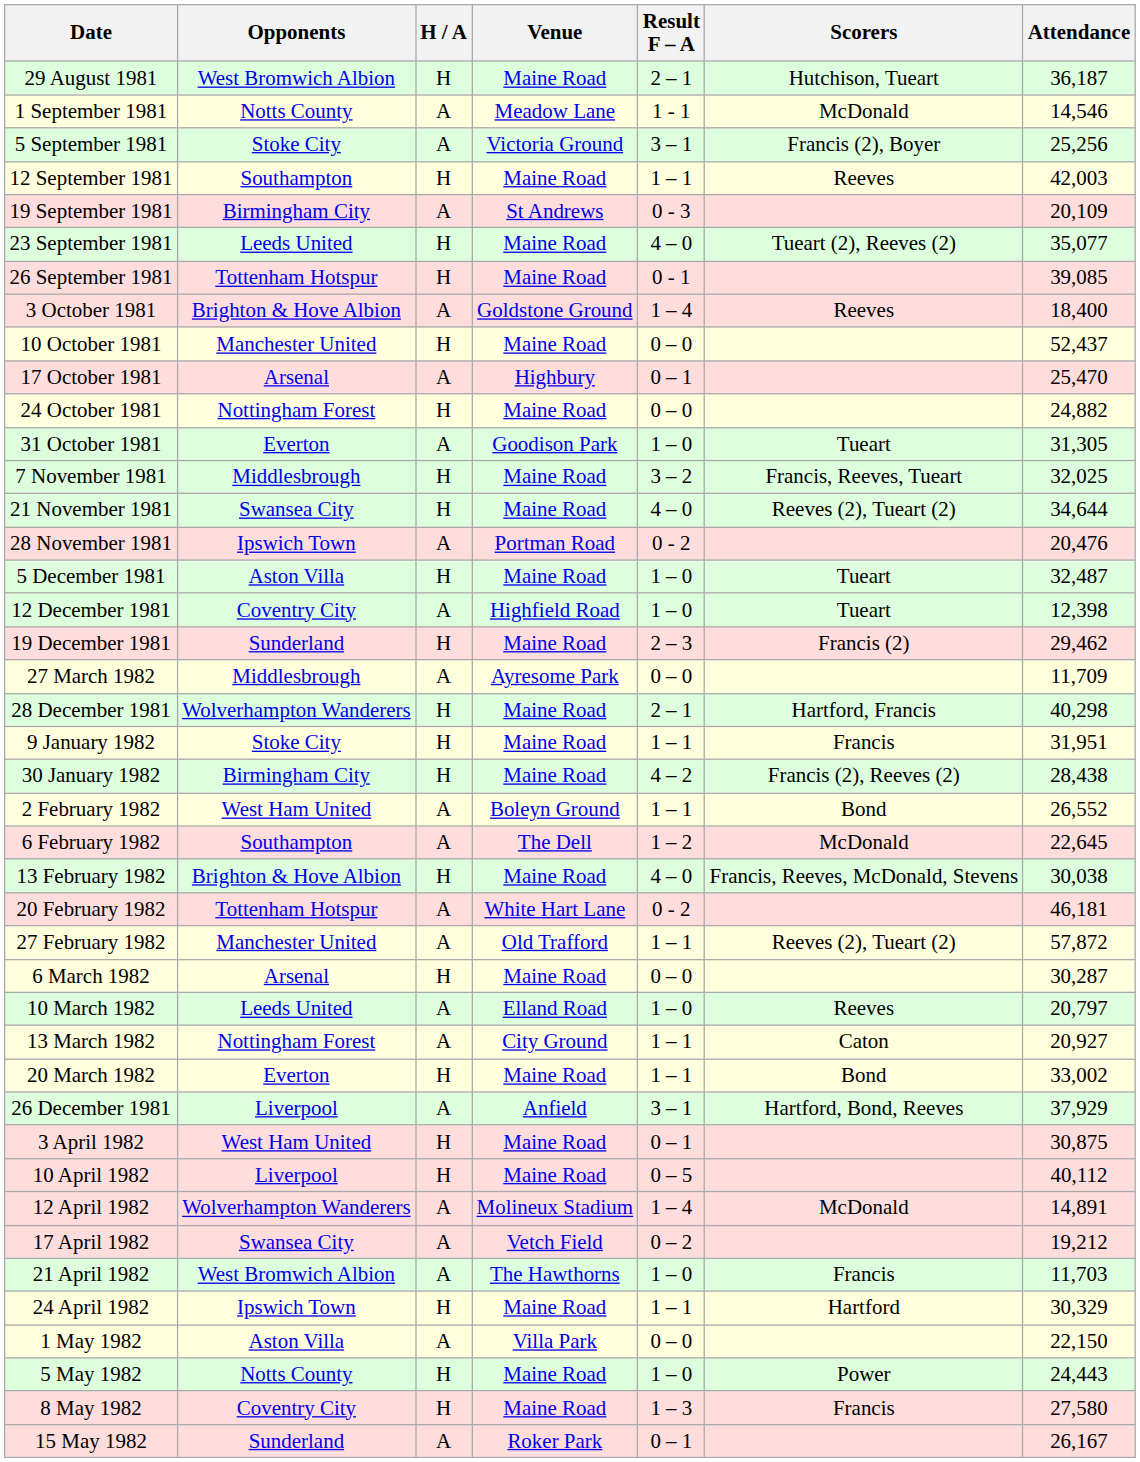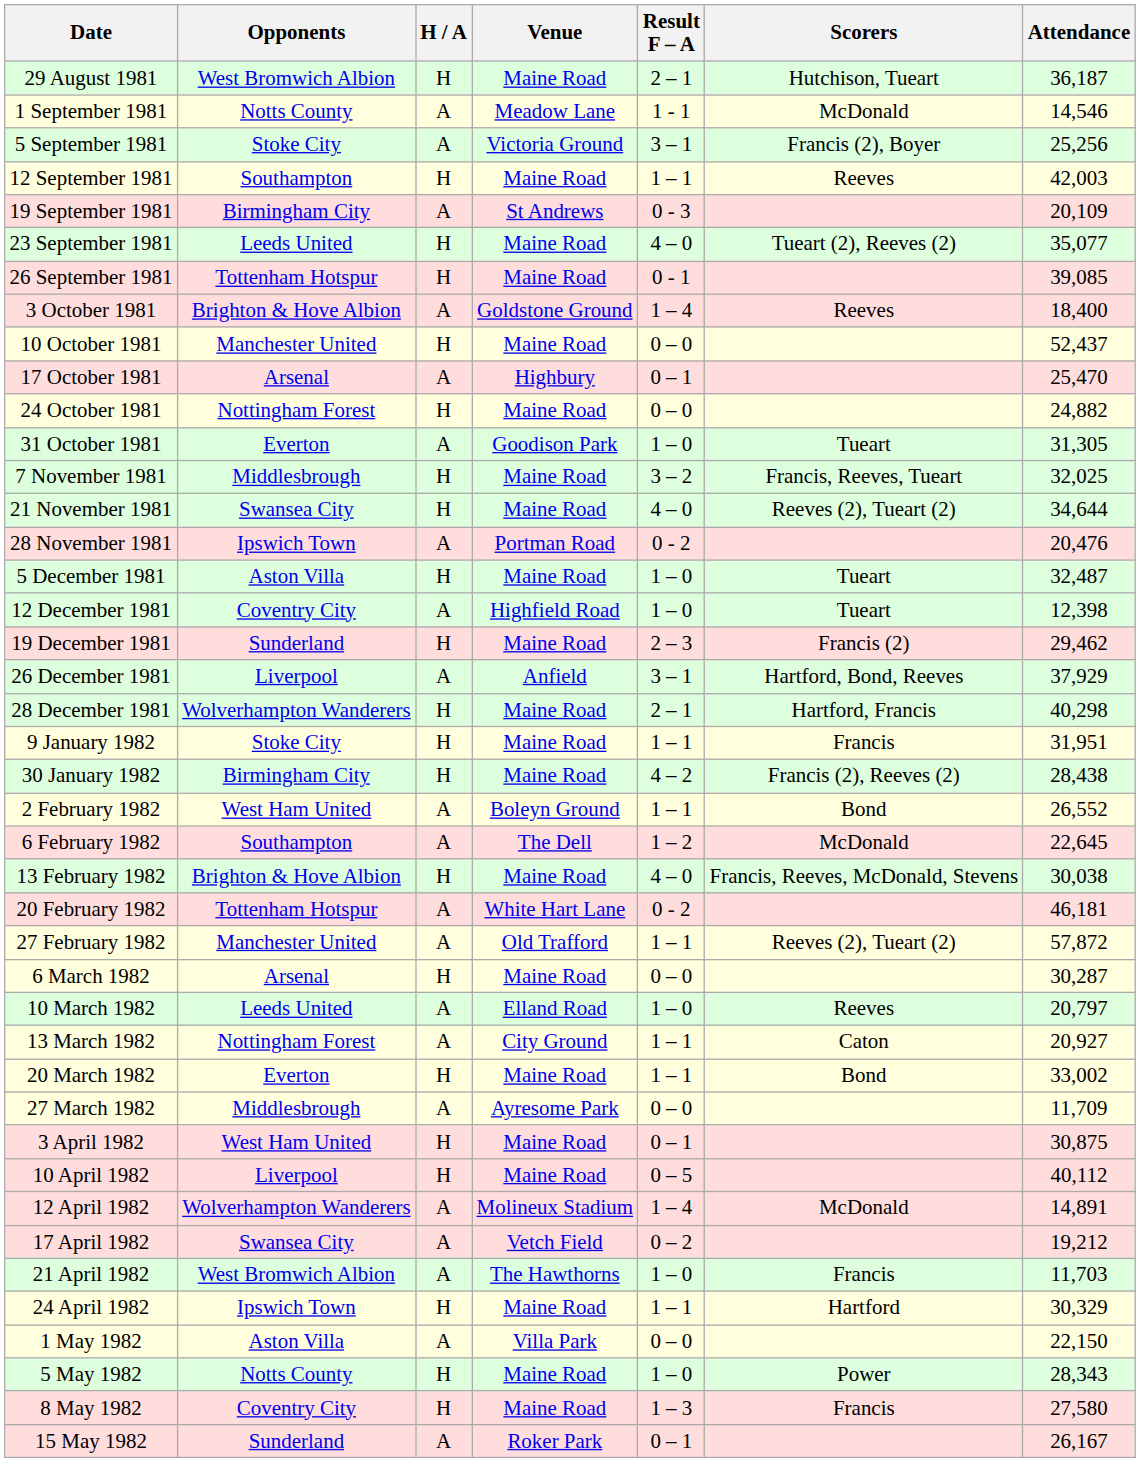 <table class="wikitable" style="text-align:center">
 <tr>
 <th>Date</th>
 <th>Opponents</th>
 <th>H / A</th>
 <th>Venue</th>
 <th>Result<br>F – A</th>
 <th>Scorers</th>
 <th>Attendance</th>
 </tr>
 <tr bgcolor="#ddffdd">
 <td>29 August 1981</td>
 <td><a href='#'>West Bromwich Albion</a></td>
 <td>H</td>
 <td><a href='#'>Maine Road</a></td>
 <td>2 – 1</td>
 <td>Hutchison, Tueart</td>
 <td>36,187</td>
 </tr>
 <tr bgcolor="#ffffdd">
 <td>1 September 1981</td>
 <td><a href='#'>Notts County</a></td>
 <td>A</td>
 <td><a href='#'>Meadow Lane</a></td>
 <td>1 - 1</td>
 <td>McDonald</td>
 <td>14,546</td>
 </tr>
 <tr bgcolor="#ddffdd">
 <td>5 September 1981</td>
 <td><a href='#'>Stoke City</a></td>
 <td>A</td>
 <td><a href='#'>Victoria Ground</a></td>
 <td>3 – 1</td>
 <td>Francis (2), Boyer</td>
 <td>25,256</td>
 </tr>
 <tr bgcolor="#ffffdd">
 <td>12 September 1981</td>
 <td><a href='#'>Southampton</a></td>
 <td>H</td>
 <td><a href='#'>Maine Road</a></td>
 <td>1 – 1</td>
 <td>Reeves</td>
 <td>42,003</td>
 </tr>
 <tr bgcolor="#ffdddd">
 <td>19 September 1981</td>
 <td><a href='#'>Birmingham City</a></td>
 <td>A</td>
 <td><a href='#'>St Andrews</a></td>
 <td>0 - 3</td>
 <td></td>
 <td>20,109</td>
 </tr>
 <tr bgcolor="#ddffdd">
 <td>23 September 1981</td>
 <td><a href='#'>Leeds United</a></td>
 <td>H</td>
 <td><a href='#'>Maine Road</a></td>
 <td>4 – 0</td>
 <td>Tueart (2), Reeves (2)</td>
 <td>35,077</td>
 </tr>
 <tr bgcolor="#ffdddd">
 <td>26 September 1981</td>
 <td><a href='#'>Tottenham Hotspur</a></td>
 <td>H</td>
 <td><a href='#'>Maine Road</a></td>
 <td>0 - 1</td>
 <td></td>
 <td>39,085</td>
 </tr>
 <tr bgcolor="#ffdddd">
 <td>3 October 1981</td>
 <td><a href='#'>Brighton & Hove Albion</a></td>
 <td>A</td>
 <td><a href='#'>Goldstone Ground</a></td>
 <td>1 – 4</td>
 <td>Reeves</td>
 <td>18,400</td>
 </tr>
 <tr bgcolor="#ffffdd">
 <td>10 October 1981</td>
 <td><a href='#'>Manchester United</a></td>
 <td>H</td>
 <td><a href='#'>Maine Road</a></td>
 <td>0 – 0</td>
 <td></td>
 <td>52,437</td>
 </tr>
 <tr bgcolor="#ffdddd">
 <td>17 October 1981</td>
 <td><a href='#'>Arsenal</a></td>
 <td>A</td>
 <td><a href='#'>Highbury</a></td>
 <td>0 – 1</td>
 <td></td>
 <td>25,470</td>
 </tr>
 <tr bgcolor="#ffffdd">
 <td>24 October 1981</td>
 <td><a href='#'>Nottingham Forest</a></td>
 <td>H</td>
 <td><a href='#'>Maine Road</a></td>
 <td>0 – 0</td>
 <td></td>
 <td>24,882</td>
 </tr>
 <tr bgcolor="ddffdd">
 <td>31 October 1981</td>
 <td><a href='#'>Everton</a></td>
 <td>A</td>
 <td><a href='#'>Goodison Park</a></td>
 <td>1 – 0</td>
 <td>Tueart</td>
 <td>31,305</td>
 </tr>
 <tr bgcolor="#ddffdd">
 <td>7 November 1981</td>
 <td><a href='#'>Middlesbrough</a></td>
 <td>H</td>
 <td><a href='#'>Maine Road</a></td>
 <td>3 – 2</td>
 <td>Francis, Reeves, Tueart</td>
 <td>32,025</td>
 </tr>
 <tr bgcolor="#ddffdd">
 <td>21 November 1981</td>
 <td><a href='#'>Swansea City</a></td>
 <td>H</td>
 <td><a href='#'>Maine Road</a></td>
 <td>4 – 0</td>
 <td>Reeves (2), Tueart (2)</td>
 <td>34,644</td>
 </tr>
 <tr bgcolor="#ffdddd">
 <td>28 November 1981</td>
 <td><a href='#'>Ipswich Town</a></td>
 <td>A</td>
 <td><a href='#'>Portman Road</a></td>
 <td>0 - 2</td>
 <td></td>
 <td>20,476</td>
 </tr>
 <tr bgcolor="#ddffdd">
 <td>5 December 1981</td>
 <td><a href='#'>Aston Villa</a></td>
 <td>H</td>
 <td><a href='#'>Maine Road</a></td>
 <td>1 – 0</td>
 <td>Tueart</td>
 <td>32,487</td>
 </tr>
 <tr bgcolor="#ddffdd">
 <td>12 December 1981</td>
 <td><a href='#'>Coventry City</a></td>
 <td>A</td>
 <td><a href='#'>Highfield Road</a></td>
 <td>1 – 0</td>
 <td>Tueart</td>
 <td>12,398</td>
 </tr>
 <tr bgcolor="#ffdddd">
 <td>19 December 1981</td>
 <td><a href='#'>Sunderland</a></td>
 <td>H</td>
 <td><a href='#'>Maine Road</a></td>
 <td>2 – 3</td>
 <td>Francis (2)</td>
 <td>29,462</td>
 </tr>
-<tr bgcolor="#ffffdd">
-<td>27 March 1982</td>
-<td><a href='#'>Middlesbrough</a></td>
+<tr bgcolor="#ddffdd">
+<td>26 December 1981</td>
+<td><a href='#'>Liverpool</a></td>
 <td>A</td>
-<td><a href='#'>Ayresome Park</a></td>
-<td>0 – 0</td>
-<td></td>
-<td>11,709</td>
+<td><a href='#'>Anfield</a></td>
+<td>3 – 1</td>
+<td>Hartford, Bond, Reeves</td>
+<td>37,929</td>
 </tr>
 <tr bgcolor="#ddffdd">
 <td>28 December 1981</td>
 <td><a href='#'>Wolverhampton Wanderers</a></td>
 <td>H</td>
 <td><a href='#'>Maine Road</a></td>
 <td>2 – 1</td>
 <td>Hartford, Francis</td>
 <td>40,298</td>
 </tr>
 <tr bgcolor="#ffffdd">
 <td>9 January 1982</td>
 <td><a href='#'>Stoke City</a></td>
 <td>H</td>
 <td><a href='#'>Maine Road</a></td>
 <td>1 – 1</td>
 <td>Francis</td>
 <td>31,951</td>
 </tr>
 <tr bgcolor="#ddffdd">
 <td>30 January 1982</td>
 <td><a href='#'>Birmingham City</a></td>
 <td>H</td>
 <td><a href='#'>Maine Road</a></td>
 <td>4 – 2</td>
 <td>Francis (2), Reeves (2)</td>
 <td>28,438</td>
 </tr>
 <tr bgcolor="#ffffdd">
 <td>2 February 1982</td>
 <td><a href='#'>West Ham United</a></td>
 <td>A</td>
 <td><a href='#'>Boleyn Ground</a></td>
 <td>1 – 1</td>
 <td>Bond</td>
 <td>26,552</td>
 </tr>
 <tr bgcolor="#ffdddd">
 <td>6 February 1982</td>
 <td><a href='#'>Southampton</a></td>
 <td>A</td>
 <td><a href='#'>The Dell</a></td>
 <td>1 – 2</td>
 <td>McDonald</td>
 <td>22,645</td>
 </tr>
 <tr bgcolor="#ddffdd">
 <td>13 February 1982</td>
 <td><a href='#'>Brighton & Hove Albion</a></td>
 <td>H</td>
 <td><a href='#'>Maine Road</a></td>
 <td>4 – 0</td>
 <td>Francis, Reeves, McDonald, Stevens</td>
 <td>30,038</td>
 </tr>
 <tr bgcolor="#ffdddd">
 <td>20 February 1982</td>
 <td><a href='#'>Tottenham Hotspur</a></td>
 <td>A</td>
 <td><a href='#'>White Hart Lane</a></td>
 <td>0 - 2</td>
 <td></td>
 <td>46,181</td>
 </tr>
 <tr bgcolor="#ffffdd">
 <td>27 February 1982</td>
 <td><a href='#'>Manchester United</a></td>
 <td>A</td>
 <td><a href='#'>Old Trafford</a></td>
 <td>1 – 1</td>
 <td>Reeves (2), Tueart (2)</td>
 <td>57,872</td>
 </tr>
 <tr bgcolor="#ffffdd">
 <td>6 March 1982</td>
 <td><a href='#'>Arsenal</a></td>
 <td>H</td>
 <td><a href='#'>Maine Road</a></td>
 <td>0 – 0</td>
 <td></td>
 <td>30,287</td>
 </tr>
 <tr bgcolor="#ddffdd">
 <td>10 March 1982</td>
 <td><a href='#'>Leeds United</a></td>
 <td>A</td>
 <td><a href='#'>Elland Road</a></td>
 <td>1 – 0</td>
 <td>Reeves</td>
 <td>20,797</td>
 </tr>
 <tr bgcolor="#ffffdd">
 <td>13 March 1982</td>
 <td><a href='#'>Nottingham Forest</a></td>
 <td>A</td>
 <td><a href='#'>City Ground</a></td>
 <td>1 – 1</td>
 <td>Caton</td>
 <td>20,927</td>
 </tr>
 <tr bgcolor="#ffffdd">
 <td>20 March 1982</td>
 <td><a href='#'>Everton</a></td>
 <td>H</td>
 <td><a href='#'>Maine Road</a></td>
 <td>1 – 1</td>
 <td>Bond</td>
 <td>33,002</td>
 </tr>
-<tr bgcolor="#ddffdd">
-<td>26 December 1981</td>
-<td><a href='#'>Liverpool</a></td>
+<tr bgcolor="#ffffdd">
+<td>27 March 1982</td>
+<td><a href='#'>Middlesbrough</a></td>
 <td>A</td>
-<td><a href='#'>Anfield</a></td>
-<td>3 – 1</td>
-<td>Hartford, Bond, Reeves</td>
-<td>37,929</td>
+<td><a href='#'>Ayresome Park</a></td>
+<td>0 – 0</td>
+<td></td>
+<td>11,709</td>
 </tr>
 <tr bgcolor="#ffdddd">
 <td>3 April 1982</td>
 <td><a href='#'>West Ham United</a></td>
 <td>H</td>
 <td><a href='#'>Maine Road</a></td>
 <td>0 – 1</td>
 <td></td>
 <td>30,875</td>
 </tr>
 <tr bgcolor="#ffdddd">
 <td>10 April 1982</td>
 <td><a href='#'>Liverpool</a></td>
 <td>H</td>
 <td><a href='#'>Maine Road</a></td>
 <td>0 – 5</td>
 <td></td>
 <td>40,112</td>
 </tr>
 <tr bgcolor="#ffdddd">
 <td>12 April 1982</td>
 <td><a href='#'>Wolverhampton Wanderers</a></td>
 <td>A</td>
 <td><a href='#'>Molineux Stadium</a></td>
 <td>1 – 4</td>
 <td>McDonald</td>
 <td>14,891</td>
 </tr>
 <tr bgcolor="#ffdddd">
 <td>17 April 1982</td>
 <td><a href='#'>Swansea City</a></td>
 <td>A</td>
 <td><a href='#'>Vetch Field</a></td>
 <td>0 – 2</td>
 <td></td>
 <td>19,212</td>
 </tr>
 <tr bgcolor="#ddffdd">
 <td>21 April 1982</td>
 <td><a href='#'>West Bromwich Albion</a></td>
 <td>A</td>
 <td><a href='#'>The Hawthorns</a></td>
 <td>1 – 0</td>
 <td>Francis</td>
 <td>11,703</td>
 </tr>
 <tr bgcolor="#ffffdd">
 <td>24 April 1982</td>
 <td><a href='#'>Ipswich Town</a></td>
 <td>H</td>
 <td><a href='#'>Maine Road</a></td>
 <td>1 – 1</td>
 <td>Hartford</td>
 <td>30,329</td>
 </tr>
 <tr bgcolor="#ffffdd">
 <td>1 May 1982</td>
 <td><a href='#'>Aston Villa</a></td>
 <td>A</td>
 <td><a href='#'>Villa Park</a></td>
 <td>0 – 0</td>
 <td></td>
 <td>22,150</td>
 </tr>
 <tr bgcolor="#ddffdd">
 <td>5 May 1982</td>
 <td><a href='#'>Notts County</a></td>
 <td>H</td>
 <td><a href='#'>Maine Road</a></td>
 <td>1 – 0</td>
 <td>Power</td>
-<td>24,443</td>
+<td>28,343</td>
 </tr>
 <tr bgcolor="#ffdddd">
 <td>8 May 1982</td>
 <td><a href='#'>Coventry City</a></td>
 <td>H</td>
 <td><a href='#'>Maine Road</a></td>
 <td>1 – 3</td>
 <td>Francis</td>
 <td>27,580</td>
 </tr>
 <tr bgcolor="#ffdddd">
 <td>15 May 1982</td>
 <td><a href='#'>Sunderland</a></td>
 <td>A</td>
 <td><a href='#'>Roker Park</a></td>
 <td>0 – 1</td>
 <td></td>
 <td>26,167</td>
 </tr>
 </table>
